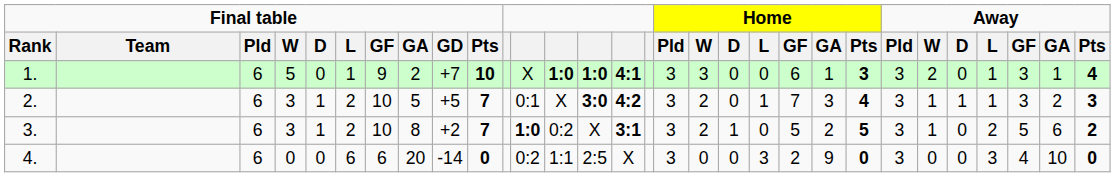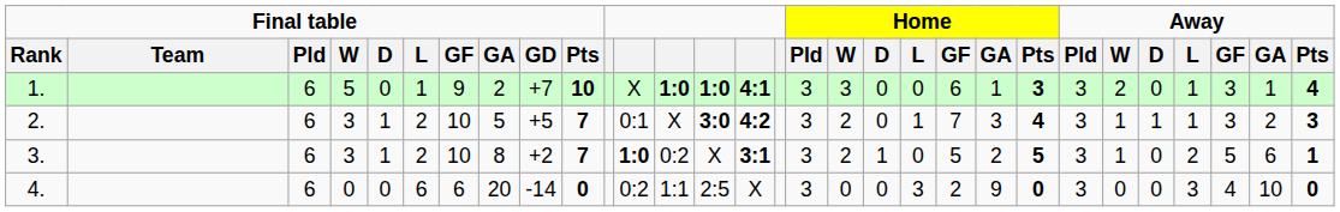 <table class="wikitable">
 <tr>
 <td colspan=10 align=center><strong>Final table</strong></td>
 <td colspan=6></td>
 <td colspan=7 align=center bgcolor=yellow><strong>Home</strong></td>
 <td colspan=7 align=center><strong>Away</strong></td>
 </tr>
 <tr>
 <th bgcolor="#efefef">Rank</th>
 <th bgcolor="#efefef" width="160">Team</th>
 <th bgcolor="#efefef" width="20">Pld</th>
 <th bgcolor="#efefef" width="20">W</th>
 <th bgcolor="#efefef" width="20">D</th>
 <th bgcolor="#efefef" width="20">L</th>
 <th bgcolor="#efefef" width="20">GF</th>
 <th bgcolor="#efefef" width="20">GA</th>
 <th bgcolor="#efefef" width="20">GD</th>
 <th bgcolor="#efefef" width="20">Pts</th>
 <th bgcolor="#efefef"></th>
 <th bgcolor="#efefef" width="20"></th>
 <th bgcolor="#efefef" width="20"></th>
 <th bgcolor="#efefef" width="20"></th>
 <th bgcolor="#efefef" width="20"></th>
 <th bgcolor="#efefef"></th>
 <th bgcolor="#efefef" width="20">Pld</th>
 <th bgcolor="#efefef" width="20">W</th>
 <th bgcolor="#efefef" width="20">D</th>
 <th bgcolor="#efefef" width="20">L</th>
 <th bgcolor="#efefef" width="20">GF</th>
 <th bgcolor="#efefef" width="20">GA</th>
 <th bgcolor="#efefef" width="20">Pts</th>
 <th bgcolor="#efefef" width="20">Pld</th>
 <th bgcolor="#efefef" width="20">W</th>
 <th bgcolor="#efefef" width="20">D</th>
 <th bgcolor="#efefef" width="20">L</th>
 <th bgcolor="#efefef" width="20">GF</th>
 <th bgcolor="#efefef" width="20">GA</th>
 <th bgcolor="#efefef" width="20">Pts</th>
 </tr>
 <tr align=center bgcolor=#ccffcc>
 <td>1.</td>
 <td align=left></td>
 <td>6</td>
 <td>5</td>
 <td>0</td>
 <td>1</td>
 <td>9</td>
 <td>2</td>
 <td>+7</td>
 <td><strong>10</strong></td>
 <td></td>
 <td>X</td>
 <td><strong>1:0</strong></td>
 <td><strong>1:0</strong></td>
 <td><strong>4:1</strong></td>
 <td></td>
 <td>3</td>
 <td>3</td>
 <td>0</td>
 <td>0</td>
 <td>6</td>
 <td>1</td>
 <td><strong>3</strong></td>
 <td>3</td>
 <td>2</td>
 <td>0</td>
 <td>1</td>
 <td>3</td>
 <td>1</td>
 <td><strong>4</strong></td>
 </tr>
 <tr align=center>
 <td>2.</td>
 <td align=left></td>
 <td>6</td>
 <td>3</td>
 <td>1</td>
 <td>2</td>
 <td>10</td>
 <td>5</td>
 <td>+5</td>
 <td><strong>7</strong></td>
 <td></td>
 <td>0:1</td>
 <td>X</td>
 <td><strong>3:0</strong></td>
 <td><strong>4:2</strong></td>
 <td></td>
 <td>3</td>
 <td>2</td>
 <td>0</td>
 <td>1</td>
 <td>7</td>
 <td>3</td>
 <td><strong>4</strong></td>
 <td>3</td>
 <td>1</td>
 <td>1</td>
 <td>1</td>
 <td>3</td>
 <td>2</td>
 <td><strong>3</strong></td>
 </tr>
 <tr align=center>
 <td>3.</td>
 <td align=left></td>
 <td>6</td>
 <td>3</td>
 <td>1</td>
 <td>2</td>
 <td>10</td>
 <td>8</td>
 <td>+2</td>
 <td><strong>7</strong></td>
 <td></td>
 <td><strong>1:0</strong></td>
 <td>0:2</td>
 <td>X</td>
 <td><strong>3:1</strong></td>
 <td></td>
 <td>3</td>
 <td>2</td>
 <td>1</td>
 <td>0</td>
 <td>5</td>
 <td>2</td>
 <td><strong>5</strong></td>
 <td>3</td>
 <td>1</td>
 <td>0</td>
 <td>2</td>
 <td>5</td>
 <td>6</td>
-<td><strong>2</strong></td>
+<td><strong>1</strong></td>
 </tr>
 <tr align=center>
 <td>4.</td>
 <td align=left></td>
 <td>6</td>
 <td>0</td>
 <td>0</td>
 <td>6</td>
 <td>6</td>
 <td>20</td>
 <td>-14</td>
 <td><strong>0</strong></td>
 <td></td>
 <td>0:2</td>
 <td>1:1</td>
 <td>2:5</td>
 <td>X</td>
 <td></td>
 <td>3</td>
 <td>0</td>
 <td>0</td>
 <td>3</td>
 <td>2</td>
 <td>9</td>
 <td><strong>0</strong></td>
 <td>3</td>
 <td>0</td>
 <td>0</td>
 <td>3</td>
 <td>4</td>
 <td>10</td>
 <td><strong>0</strong></td>
 </tr>
 </table>
